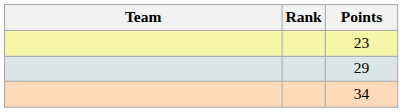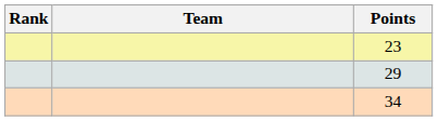 <table class="wikitable" style="text-align:center; font-size: 90%; border: gray solid 1px;border-collapse:collapse;">
 <tr bgcolor="#E4E4E4">
+<th style="border-bottom:1px solid #AAAAAA" width=10>Rank</th>
 <th style="border-bottom:1px solid #AAAAAA" width=250>Team</th>
-<th style="border-bottom:1px solid #AAAAAA" width=10>Rank</th>
 <th style="border-bottom:1px solid #AAAAAA" width=60>Points</th>
 </tr>
 <tr bgcolor=F7F6A8>
+<td></td>
 <td align=left></td>
-<td></td>
 <td>23</td>
 </tr>
 <tr bgcolor=DCE5E5>
+<td></td>
 <td align=left></td>
-<td></td>
 <td>29</td>
 </tr>
 <tr bgcolor=FFDAB9>
+<td></td>
 <td align=left></td>
-<td></td>
 <td>34</td>
 </tr>
 </table>
